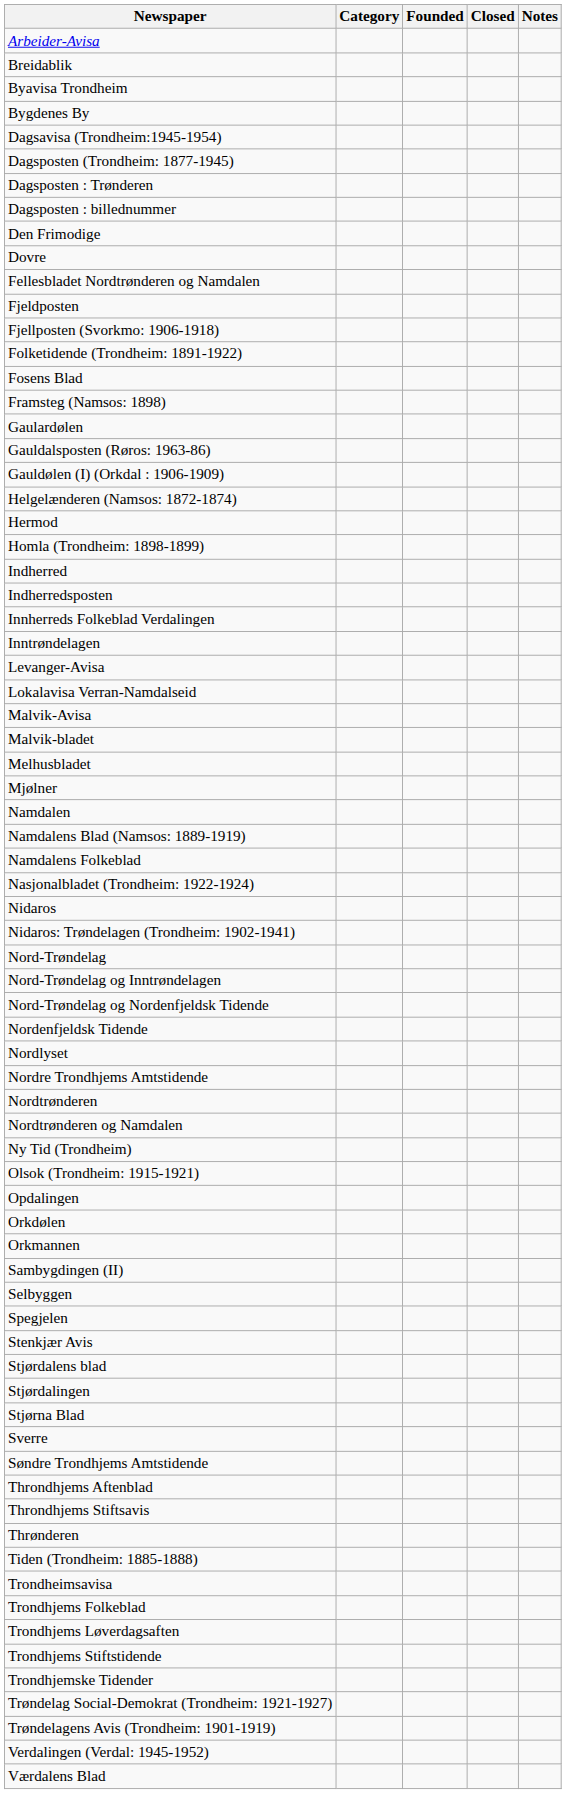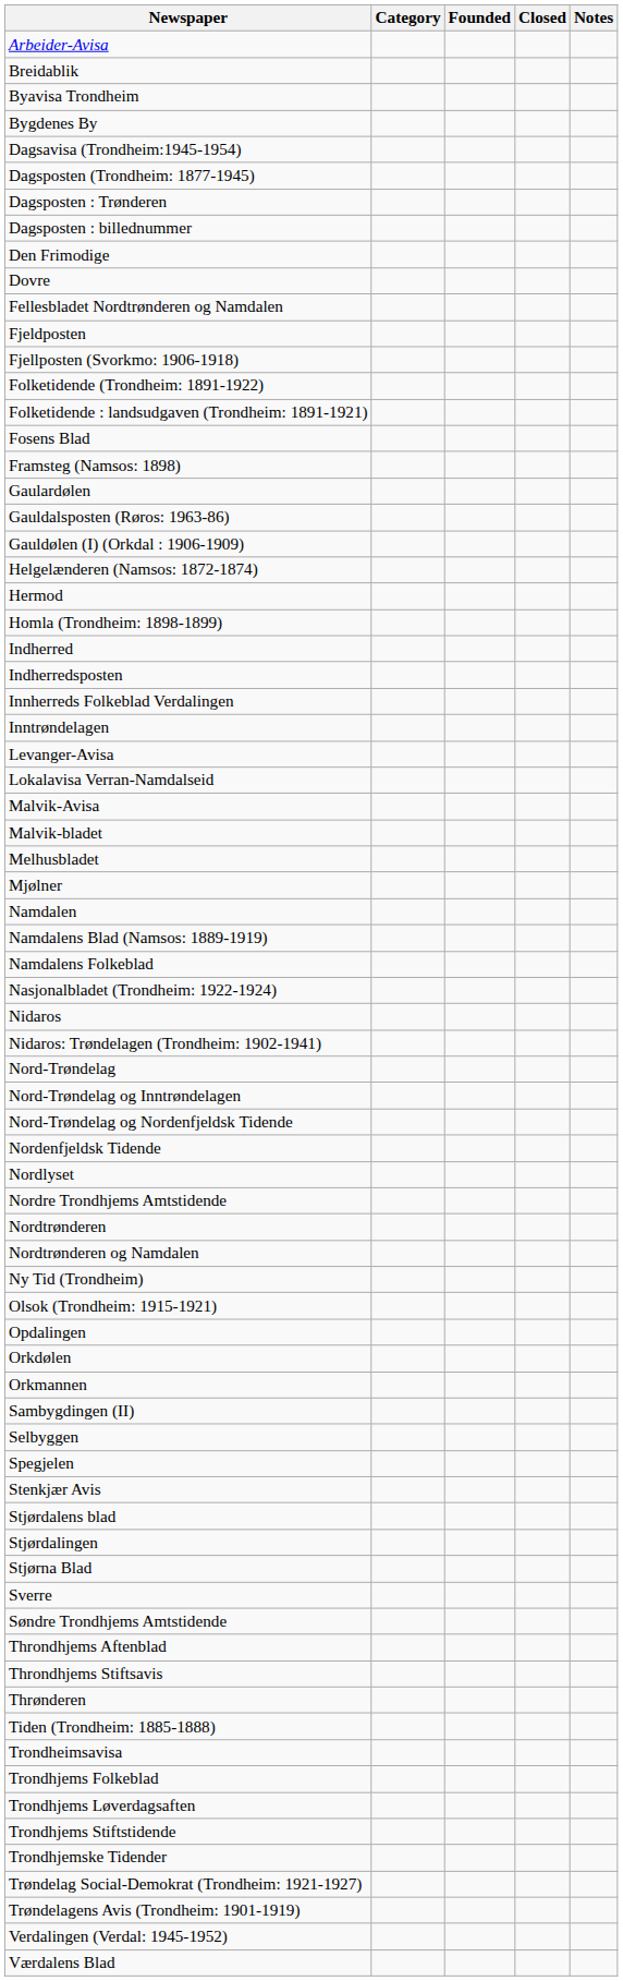 <table class="wikitable sortable">
 <tr>
 <th>Newspaper</th>
 <th>Category</th>
 <th>Founded</th>
 <th>Closed</th>
 <th class="unsortable">Notes</th>
 </tr>
 <tr>
 <td><em><a href='#'>Arbeider-Avisa</a></em></td>
 <td></td>
 <td></td>
 <td></td>
 <td></td>
 </tr>
 <tr>
 <td>Breidablik</td>
 <td></td>
 <td></td>
 <td></td>
 <td></td>
 </tr>
 <tr>
 <td>Byavisa Trondheim</td>
 <td></td>
 <td></td>
 <td></td>
 <td></td>
 </tr>
 <tr>
 <td>Bygdenes By</td>
 <td></td>
 <td></td>
 <td></td>
 <td></td>
 </tr>
 <tr>
 <td>Dagsavisa (Trondheim:1945-1954)</td>
 <td></td>
 <td></td>
 <td></td>
 <td></td>
 </tr>
 <tr>
 <td>Dagsposten (Trondheim: 1877-1945)</td>
 <td></td>
 <td></td>
 <td></td>
 <td></td>
 </tr>
 <tr>
 <td>Dagsposten : Trønderen</td>
 <td></td>
 <td></td>
 <td></td>
 <td></td>
 </tr>
 <tr>
 <td>Dagsposten : billednummer</td>
 <td></td>
 <td></td>
 <td></td>
 <td></td>
 </tr>
 <tr>
 <td>Den Frimodige</td>
 <td></td>
 <td></td>
 <td></td>
 <td></td>
 </tr>
 <tr>
 <td>Dovre</td>
 <td></td>
 <td></td>
 <td></td>
 <td></td>
 </tr>
 <tr>
 <td>Fellesbladet Nordtrønderen og Namdalen</td>
 <td></td>
 <td></td>
 <td></td>
 <td></td>
 </tr>
 <tr>
 <td>Fjeldposten</td>
 <td></td>
 <td></td>
 <td></td>
 <td></td>
 </tr>
 <tr>
 <td>Fjellposten (Svorkmo: 1906-1918)</td>
 <td></td>
 <td></td>
 <td></td>
 <td></td>
 </tr>
 <tr>
 <td>Folketidende (Trondheim: 1891-1922)</td>
+<td></td>
+<td></td>
+<td></td>
+<td></td>
+</tr>
+<tr>
+<td>Folketidende : landsudgaven (Trondheim: 1891-1921)</td>
 <td></td>
 <td></td>
 <td></td>
 <td></td>
 </tr>
 <tr>
 <td>Fosens Blad</td>
 <td></td>
 <td></td>
 <td></td>
 <td></td>
 </tr>
 <tr>
 <td>Framsteg (Namsos: 1898)</td>
 <td></td>
 <td></td>
 <td></td>
 <td></td>
 </tr>
 <tr>
 <td>Gaulardølen</td>
 <td></td>
 <td></td>
 <td></td>
 <td></td>
 </tr>
 <tr>
 <td>Gauldalsposten (Røros: 1963-86)</td>
 <td></td>
 <td></td>
 <td></td>
 <td></td>
 </tr>
 <tr>
 <td>Gauldølen (I) (Orkdal : 1906-1909)</td>
 <td></td>
 <td></td>
 <td></td>
 <td></td>
 </tr>
 <tr>
 <td>Helgelænderen (Namsos: 1872-1874)</td>
 <td></td>
 <td></td>
 <td></td>
 <td></td>
 </tr>
 <tr>
 <td>Hermod</td>
 <td></td>
 <td></td>
 <td></td>
 <td></td>
 </tr>
 <tr>
 <td>Homla (Trondheim: 1898-1899)</td>
 <td></td>
 <td></td>
 <td></td>
 <td></td>
 </tr>
 <tr>
 <td>Indherred</td>
 <td></td>
 <td></td>
 <td></td>
 <td></td>
 </tr>
 <tr>
 <td>Indherredsposten</td>
 <td></td>
 <td></td>
 <td></td>
 <td></td>
 </tr>
 <tr>
 <td>Innherreds Folkeblad Verdalingen</td>
 <td></td>
 <td></td>
 <td></td>
 <td></td>
 </tr>
 <tr>
 <td>Inntrøndelagen</td>
 <td></td>
 <td></td>
 <td></td>
 <td></td>
 </tr>
 <tr>
 <td>Levanger-Avisa</td>
 <td></td>
 <td></td>
 <td></td>
 <td></td>
 </tr>
 <tr>
 <td>Lokalavisa Verran-Namdalseid</td>
 <td></td>
 <td></td>
 <td></td>
 <td></td>
 </tr>
 <tr>
 <td>Malvik-Avisa</td>
 <td></td>
 <td></td>
 <td></td>
 <td></td>
 </tr>
 <tr>
 <td>Malvik-bladet</td>
 <td></td>
 <td></td>
 <td></td>
 <td></td>
 </tr>
 <tr>
 <td>Melhusbladet</td>
 <td></td>
 <td></td>
 <td></td>
 <td></td>
 </tr>
 <tr>
 <td>Mjølner</td>
 <td></td>
 <td></td>
 <td></td>
 <td></td>
 </tr>
 <tr>
 <td>Namdalen</td>
 <td></td>
 <td></td>
 <td></td>
 <td></td>
 </tr>
 <tr>
 <td>Namdalens Blad (Namsos: 1889-1919)</td>
 <td></td>
 <td></td>
 <td></td>
 <td></td>
 </tr>
 <tr>
 <td>Namdalens Folkeblad</td>
 <td></td>
 <td></td>
 <td></td>
 <td></td>
 </tr>
 <tr>
 <td>Nasjonalbladet (Trondheim: 1922-1924)</td>
 <td></td>
 <td></td>
 <td></td>
 <td></td>
 </tr>
 <tr>
 <td>Nidaros</td>
 <td></td>
 <td></td>
 <td></td>
 <td></td>
 </tr>
 <tr>
 <td>Nidaros: Trøndelagen (Trondheim: 1902-1941)</td>
 <td></td>
 <td></td>
 <td></td>
 <td></td>
 </tr>
 <tr>
 <td>Nord-Trøndelag</td>
 <td></td>
 <td></td>
 <td></td>
 <td></td>
 </tr>
 <tr>
 <td>Nord-Trøndelag og Inntrøndelagen</td>
 <td></td>
 <td></td>
 <td></td>
 <td></td>
 </tr>
 <tr>
 <td>Nord-Trøndelag og Nordenfjeldsk Tidende</td>
 <td></td>
 <td></td>
 <td></td>
 <td></td>
 </tr>
 <tr>
 <td>Nordenfjeldsk Tidende</td>
 <td></td>
 <td></td>
 <td></td>
 <td></td>
 </tr>
 <tr>
 <td>Nordlyset</td>
 <td></td>
 <td></td>
 <td></td>
 <td></td>
 </tr>
 <tr>
 <td>Nordre Trondhjems Amtstidende</td>
 <td></td>
 <td></td>
 <td></td>
 <td></td>
 </tr>
 <tr>
 <td>Nordtrønderen</td>
 <td></td>
 <td></td>
 <td></td>
 <td></td>
 </tr>
 <tr>
 <td>Nordtrønderen og Namdalen</td>
 <td></td>
 <td></td>
 <td></td>
 <td></td>
 </tr>
 <tr>
 <td>Ny Tid (Trondheim)</td>
 <td></td>
 <td></td>
 <td></td>
 <td></td>
 </tr>
 <tr>
 <td>Olsok (Trondheim: 1915-1921)</td>
 <td></td>
 <td></td>
 <td></td>
 <td></td>
 </tr>
 <tr>
 <td>Opdalingen</td>
 <td></td>
 <td></td>
 <td></td>
 <td></td>
 </tr>
 <tr>
 <td>Orkdølen</td>
 <td></td>
 <td></td>
 <td></td>
 <td></td>
 </tr>
 <tr>
 <td>Orkmannen</td>
 <td></td>
 <td></td>
 <td></td>
 <td></td>
 </tr>
 <tr>
 <td>Sambygdingen (II)</td>
 <td></td>
 <td></td>
 <td></td>
 <td></td>
 </tr>
 <tr>
 <td>Selbyggen</td>
 <td></td>
 <td></td>
 <td></td>
 <td></td>
 </tr>
 <tr>
 <td>Spegjelen</td>
 <td></td>
 <td></td>
 <td></td>
 <td></td>
 </tr>
 <tr>
 <td>Stenkjær Avis</td>
 <td></td>
 <td></td>
 <td></td>
 <td></td>
 </tr>
 <tr>
 <td>Stjørdalens blad</td>
 <td></td>
 <td></td>
 <td></td>
 <td></td>
 </tr>
 <tr>
 <td>Stjørdalingen</td>
 <td></td>
 <td></td>
 <td></td>
 <td></td>
 </tr>
 <tr>
 <td>Stjørna Blad</td>
 <td></td>
 <td></td>
 <td></td>
 <td></td>
 </tr>
 <tr>
 <td>Sverre</td>
 <td></td>
 <td></td>
 <td></td>
 <td></td>
 </tr>
 <tr>
 <td>Søndre Trondhjems Amtstidende</td>
 <td></td>
 <td></td>
 <td></td>
 <td></td>
 </tr>
 <tr>
 <td>Throndhjems Aftenblad</td>
 <td></td>
 <td></td>
 <td></td>
 <td></td>
 </tr>
 <tr>
 <td>Throndhjems Stiftsavis</td>
 <td></td>
 <td></td>
 <td></td>
 <td></td>
 </tr>
 <tr>
 <td>Thrønderen</td>
 <td></td>
 <td></td>
 <td></td>
 <td></td>
 </tr>
 <tr>
 <td>Tiden (Trondheim: 1885-1888)</td>
 <td></td>
 <td></td>
 <td></td>
 <td></td>
 </tr>
 <tr>
 <td>Trondheimsavisa</td>
 <td></td>
 <td></td>
 <td></td>
 <td></td>
 </tr>
 <tr>
 <td>Trondhjems Folkeblad</td>
 <td></td>
 <td></td>
 <td></td>
 <td></td>
 </tr>
 <tr>
 <td>Trondhjems Løverdagsaften</td>
 <td></td>
 <td></td>
 <td></td>
 <td></td>
 </tr>
 <tr>
 <td>Trondhjems Stiftstidende</td>
 <td></td>
 <td></td>
 <td></td>
 <td></td>
 </tr>
 <tr>
 <td>Trondhjemske Tidender</td>
 <td></td>
 <td></td>
 <td></td>
 <td></td>
 </tr>
 <tr>
 <td>Trøndelag Social-Demokrat (Trondheim: 1921-1927)</td>
 <td></td>
 <td></td>
 <td></td>
 <td></td>
 </tr>
 <tr>
 <td>Trøndelagens Avis (Trondheim: 1901-1919)</td>
 <td></td>
 <td></td>
 <td></td>
 <td></td>
 </tr>
 <tr>
 <td>Verdalingen (Verdal: 1945-1952)</td>
 <td></td>
 <td></td>
 <td></td>
 <td></td>
 </tr>
 <tr>
 <td>Værdalens Blad</td>
 <td></td>
 <td></td>
 <td></td>
 <td></td>
 </tr>
 </table>
